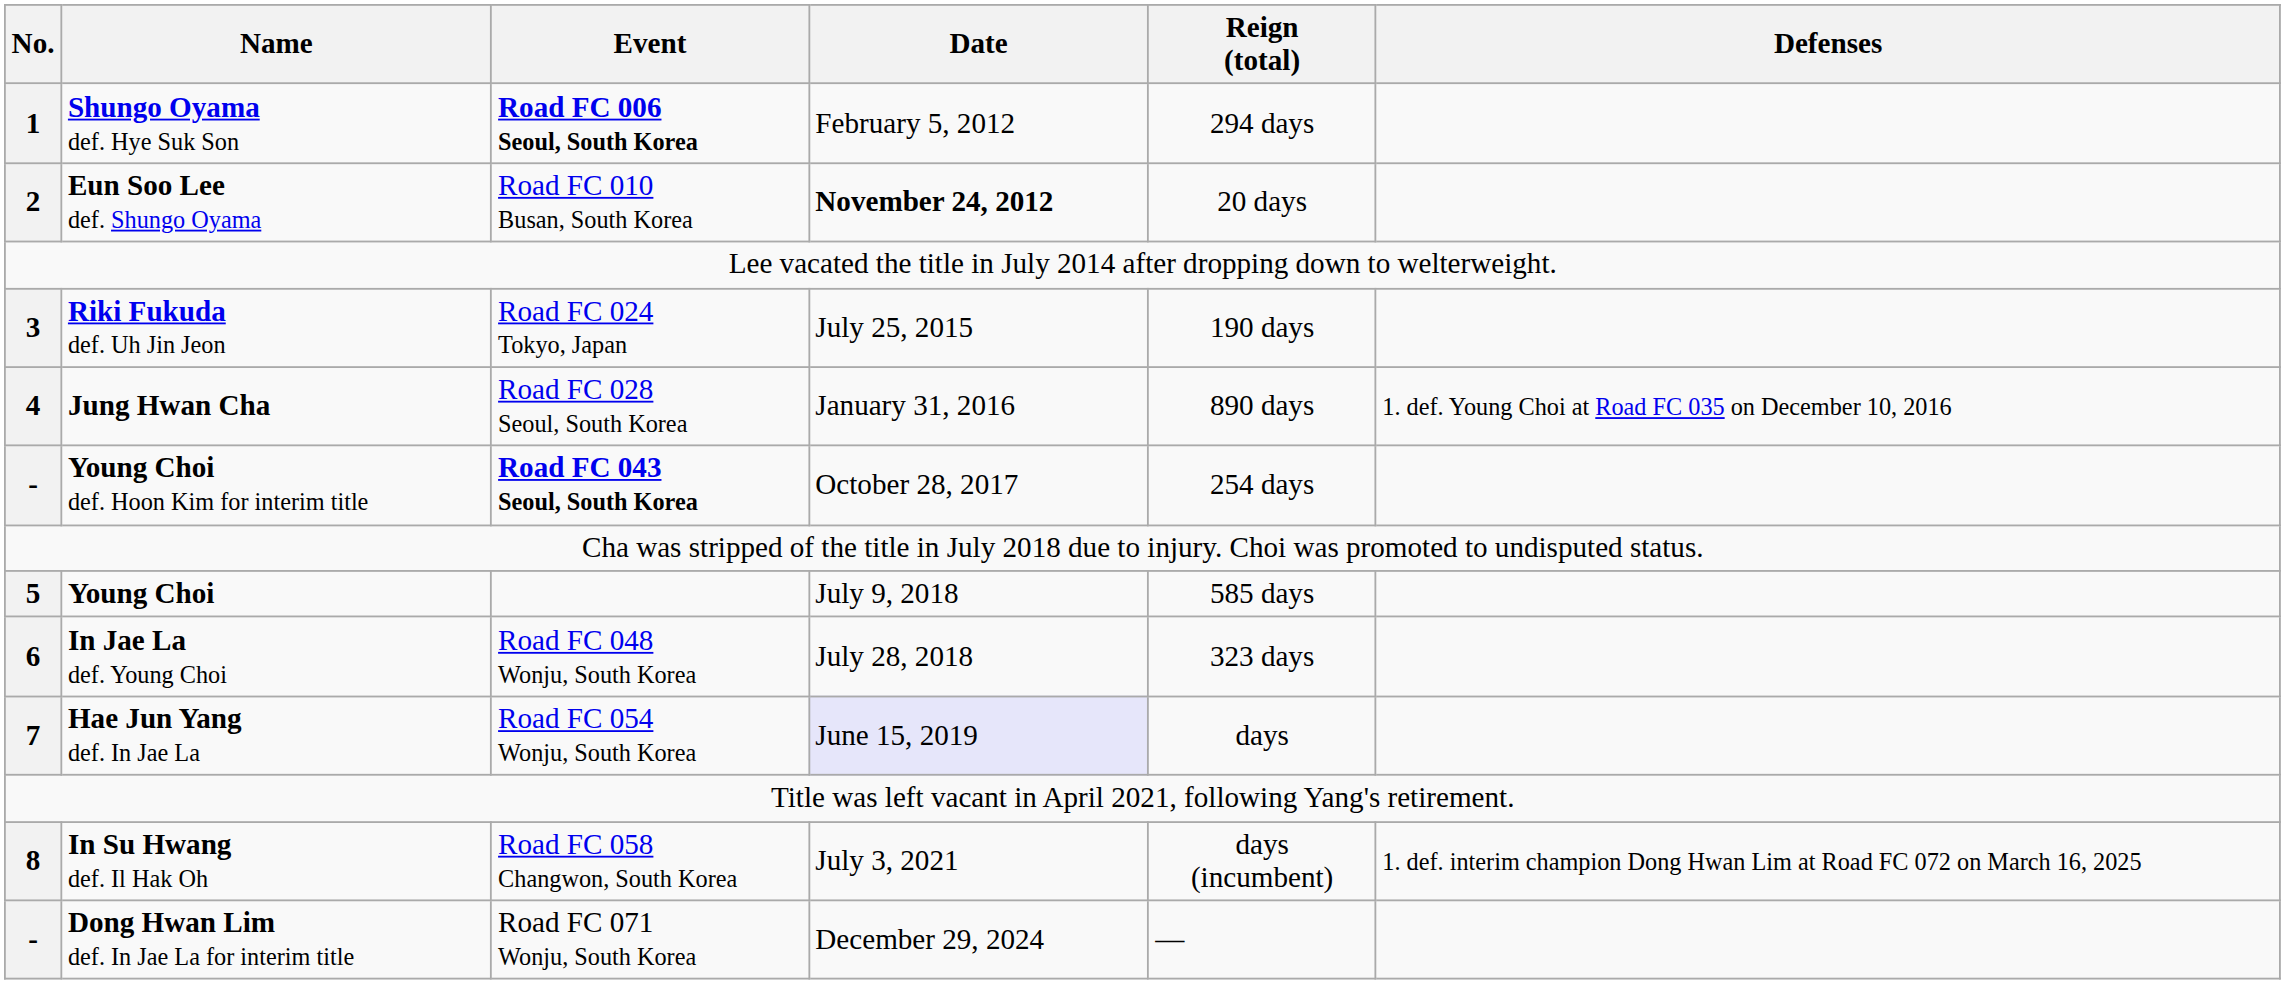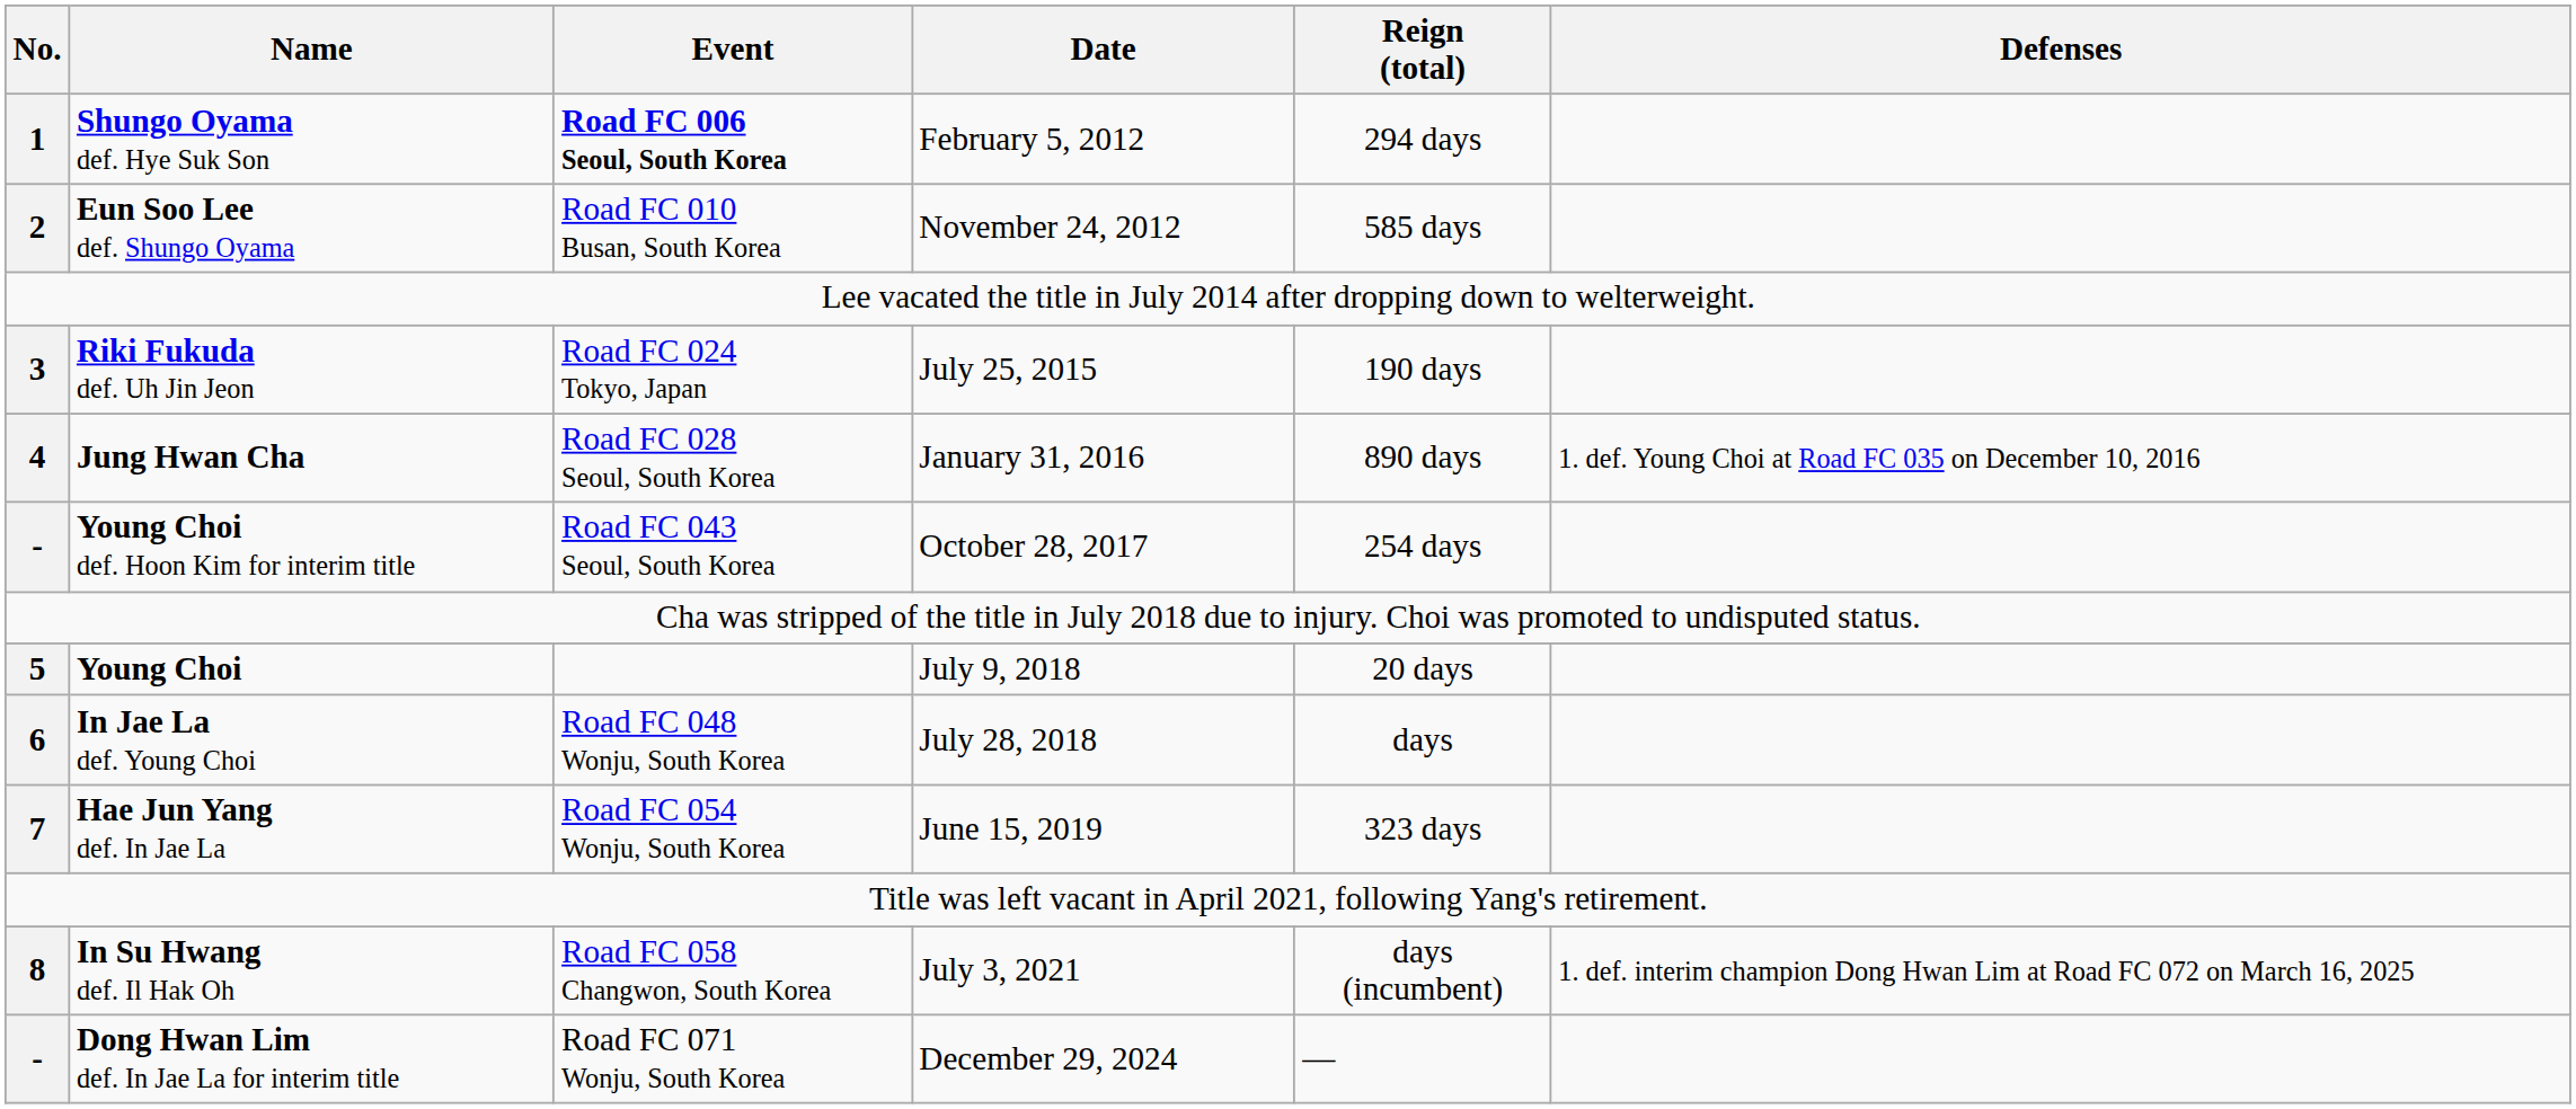 <table class="wikitable" style="width:99%;">
 <tr>
 <th style="width:2%;">No.</th>
 <th style="width:19%;">Name</th>
 <th style="width:14%;">Event</th>
 <th style="width:15%;">Date</th>
 <th style="width:10%;">Reign<br>(total)</th>
 <th style="width:40%;">Defenses</th>
 </tr>
 <tr>
 <th>1</th>
 <td> <strong><a href='#'>Shungo Oyama</a></strong><br><small>def. Hye Suk Son</small></td>
 <td><strong><a href='#'>Road FC 006</a><br><small>Seoul, South Korea</small></strong></td>
 <td>February 5, 2012</td>
 <td style="text-align:center;">294 days<br></td>
 <td></td>
 </tr>
 <tr>
 <th>2</th>
 <td> <strong>Eun Soo Lee</strong><br><small>def. <a href='#'>Shungo Oyama</a></small></td>
 <td><a href='#'>Road FC 010</a><br><small>Busan, South Korea</small></td>
-<td><strong>November 24, 2012</strong></td>
-<td style="text-align:center;">20 days</td>
+<td>November 24, 2012</td>
+<td style="text-align:center;">585 days<br></td>
 <td></td>
 </tr>
 <tr>
 <td style="text-align:center;" colspan="6">Lee vacated the title in July 2014 after dropping down to welterweight.</td>
 </tr>
 <tr>
 <th>3</th>
 <td> <strong><a href='#'>Riki Fukuda</a></strong><br><small>def. Uh Jin Jeon</small></td>
 <td><a href='#'>Road FC 024</a><br><small>Tokyo, Japan</small></td>
 <td>July 25, 2015</td>
 <td style="text-align:center;">190 days<br></td>
 <td></td>
 </tr>
 <tr>
 <th>4</th>
 <td> <strong>Jung Hwan Cha</strong></td>
 <td><a href='#'>Road FC 028</a><br><small>Seoul, South Korea</small></td>
 <td>January 31, 2016</td>
 <td style="text-align:center;">890 days</td>
 <td><small>1. def. Young Choi at <a href='#'>Road FC 035</a> on December 10, 2016</small></td>
 </tr>
 <tr>
 <th>-</th>
 <td> <strong>Young Choi</strong><br><small>def. Hoon Kim for interim title</small></td>
-<td><strong><a href='#'>Road FC 043</a><br><small>Seoul, South Korea</small></strong></td>
+<td><a href='#'>Road FC 043</a><br><small>Seoul, South Korea</small></td>
 <td>October 28, 2017</td>
 <td style="text-align:center;">254 days</td>
 <td></td>
 </tr>
 <tr>
 <td style="text-align:center;" colspan="6">Cha was stripped of the title in July 2018 due to injury. Choi was promoted to undisputed status.</td>
 </tr>
 <tr>
 <th>5</th>
 <td> <strong>Young Choi</strong></td>
 <td></td>
 <td>July 9, 2018</td>
-<td style="text-align:center;">585 days<br></td>
+<td style="text-align:center;">20 days</td>
 <td></td>
 </tr>
 <tr>
 <th>6</th>
 <td> <strong>In Jae La</strong><br><small>def. Young Choi</small></td>
 <td><a href='#'>Road FC 048</a><br><small>Wonju, South Korea</small></td>
 <td>July 28, 2018</td>
-<td style="text-align:center;">323 days</td>
+<td style="text-align:center;"> days</td>
 <td></td>
 </tr>
 <tr>
 <th>7</th>
 <td> <strong>Hae Jun Yang</strong><br><small>def. In Jae La</small></td>
 <td><a href='#'>Road FC 054</a><br><small>Wonju, South Korea</small></td>
-<td style="background: lavender;">June 15, 2019</td>
-<td style="text-align:center;"> days</td>
+<td>June 15, 2019</td>
+<td style="text-align:center;">323 days</td>
 <td></td>
 </tr>
 <tr>
 <td style="text-align:center;" colspan="6">Title was left vacant in April 2021, following Yang's retirement.</td>
 </tr>
 <tr>
 <th>8</th>
 <td> <strong>In Su Hwang</strong><br><small>def. Il Hak Oh</small></td>
 <td><a href='#'>Road FC 058</a><br><small>Changwon, South Korea</small></td>
 <td>July 3, 2021</td>
 <td style="text-align:center;"> days<br>(incumbent)</td>
 <td><small>1. def. interim champion Dong Hwan Lim at Road FC 072 on March 16, 2025</small></td>
 </tr>
 <tr>
 <th>-</th>
 <td> <strong>Dong Hwan Lim</strong><br><small>def. In Jae La for interim title</small></td>
 <td>Road FC 071<br><small>Wonju, South Korea</small></td>
 <td>December 29, 2024</td>
 <td>—</td>
 </tr>
 </table>
